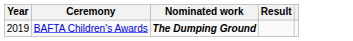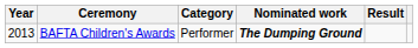 <table class="wikitable">
 <tr>
 <th>Year</th>
 <th>Ceremony</th>
+<th>Category</th>
 <th>Nominated work</th>
 <th>Result</th>
 <th></th>
 </tr>
 <tr>
-<td>2019</td>
+<td>2013</td>
 <td><a href='#'>BAFTA Children's Awards</a></td>
+<td>Performer</td>
 <td><strong><em>The Dumping Ground</em></strong></td>
 <td></td>
 <td align="center"></td>
 </tr>
 </table>
